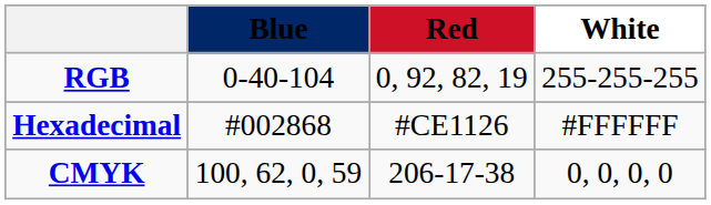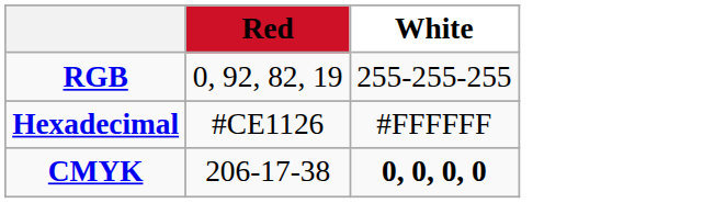 <table class="wikitable" style="text-align:center;">
 <tr>
 <th></th>
-<th style="background-color:#002868ff"><span>Blue</span></th>
 <th style="background-color:#ce1126ff"><span>Red</span></th>
 <th style="background-color:#FFFFFF">White</th>
 </tr>
 <tr>
 <td><strong><a href='#'>RGB</a></strong></td>
-<td>0-40-104</td>
 <td>0, 92, 82, 19</td>
 <td>255-255-255</td>
 </tr>
 <tr>
 <td><strong><a href='#'>Hexadecimal</a></strong></td>
-<td>#002868</td>
 <td>#CE1126</td>
 <td>#FFFFFF</td>
 </tr>
 <tr>
 <td><strong><a href='#'>CMYK</a></strong></td>
-<td>100, 62, 0, 59</td>
 <td>206-17-38</td>
-<td>0, 0, 0, 0</td>
+<td><strong>0, 0, 0, 0</strong></td>
 </tr>
 </table>
